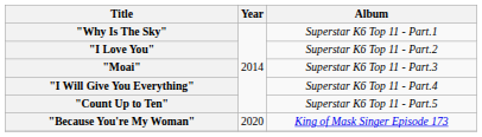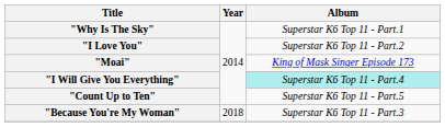 <table class="wikitable plainrowheaders" style="text-align:center">
 <tr>
 <th scope="col" style="width:20em;">Title</th>
 <th scope="col" style="width:2em;">Year</th>
 <th scope="col" style="width:18em;">Album</th>
 </tr>
 <tr>
 <th scope="row">"Why Is The Sky" </th>
 <td rowspan="5">2014</td>
 <td><em>Superstar K6 Top 11 - Part.1</em></td>
 </tr>
 <tr>
 <th scope="row">"I Love You" </th>
 <td><em>Superstar K6 Top 11 - Part.2</em></td>
 </tr>
 <tr>
 <th scope="row">"Moai"</th>
-<td><em>Superstar K6 Top 11 - Part.3</em></td>
+<td><em><a href='#'>King of Mask Singer Episode 173</a></em></td>
 </tr>
 <tr>
 <th scope="row">"I Will Give You Everything" </th>
-<td><em>Superstar K6 Top 11 - Part.4</em></td>
+<td style="background: paleturquoise;"><em>Superstar K6 Top 11 - Part.4</em></td>
 </tr>
 <tr>
 <th scope="row">"Count Up to Ten" </th>
 <td><em>Superstar K6 Top 11 - Part.5</em></td>
 </tr>
 <tr>
 <th scope="row">"Because You're My Woman" </th>
-<td>2020</td>
-<td><em><a href='#'>King of Mask Singer Episode 173</a></em></td>
+<td>2018</td>
+<td><em>Superstar K6 Top 11 - Part.3</em></td>
 </tr>
 <tr>
 </tr>
 </table>
